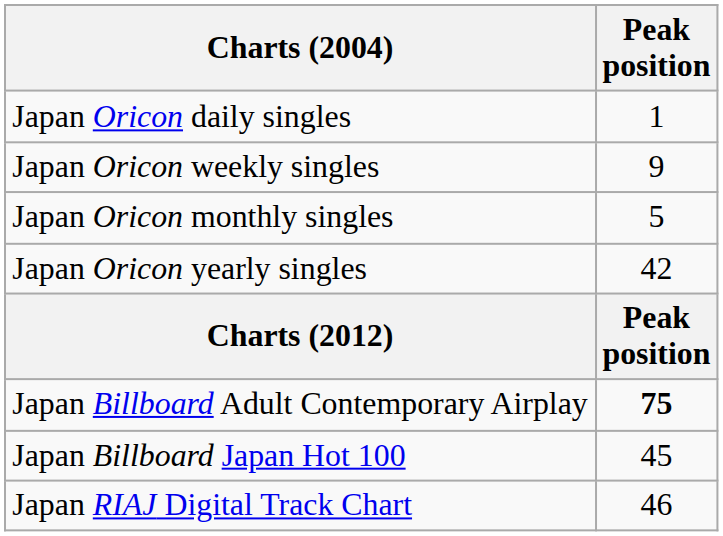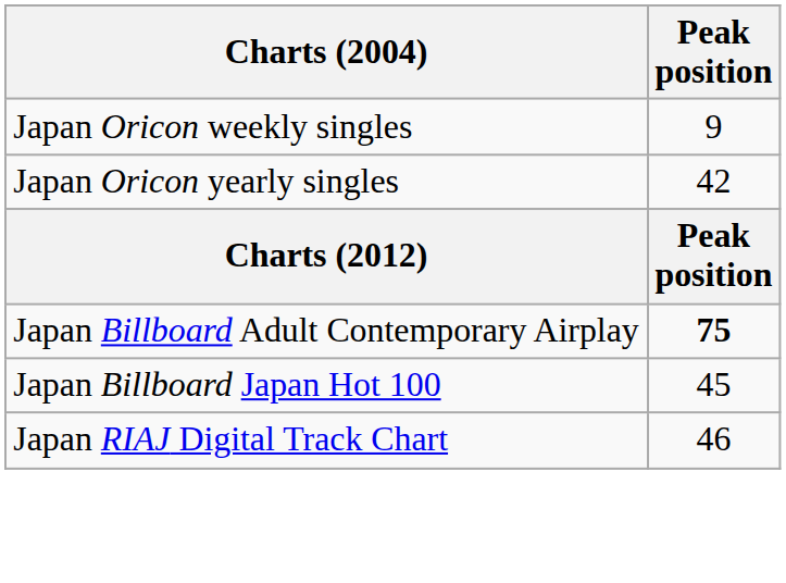 <table class="wikitable">
 <tr>
 <th>Charts (2004)</th>
 <th>Peak<br>position</th>
 </tr>
 <tr>
-<td>Japan <em><a href='#'>Oricon</a></em> daily singles</td>
-<td align="center">1</td>
-</tr>
-<tr>
 <td>Japan <em>Oricon</em> weekly singles</td>
 <td align="center">9</td>
-</tr>
-<tr>
-<td>Japan <em>Oricon</em> monthly singles</td>
-<td align="center">5</td>
 </tr>
 <tr>
 <td>Japan <em>Oricon</em> yearly singles</td>
 <td align="center">42</td>
 </tr>
 <tr>
 <th>Charts (2012)</th>
 <th>Peak<br>position</th>
 </tr>
 <tr>
 <td>Japan <em><a href='#'>Billboard</a></em> Adult Contemporary Airplay</td>
 <td align="center"><strong>75</strong></td>
 </tr>
 <tr>
 <td>Japan <em>Billboard</em> <a href='#'>Japan Hot 100</a></td>
 <td align="center">45</td>
 </tr>
 <tr>
 <td>Japan <a href='#'><em>RIAJ</em> Digital Track Chart</a></td>
 <td align="center">46</td>
 </tr>
 </table>
